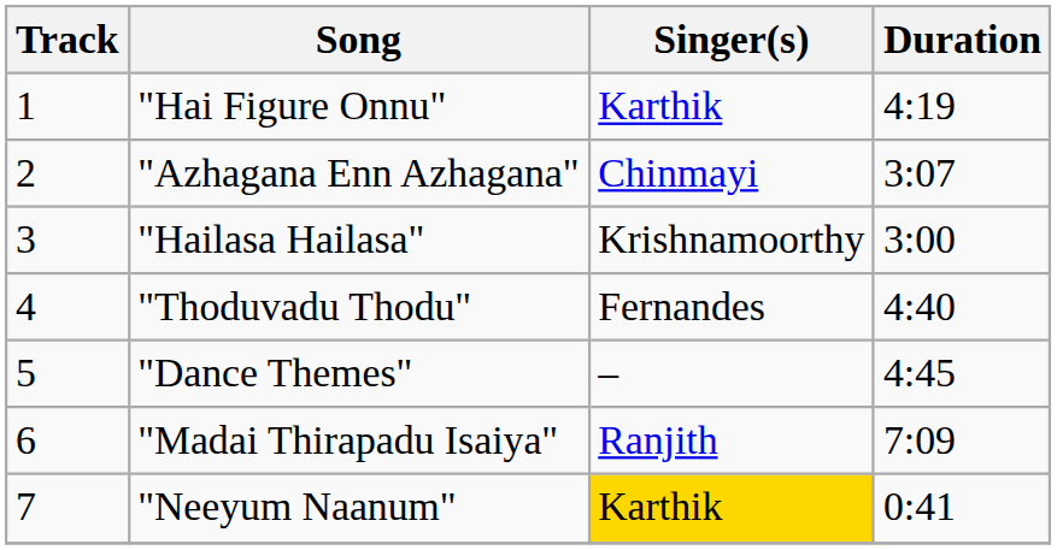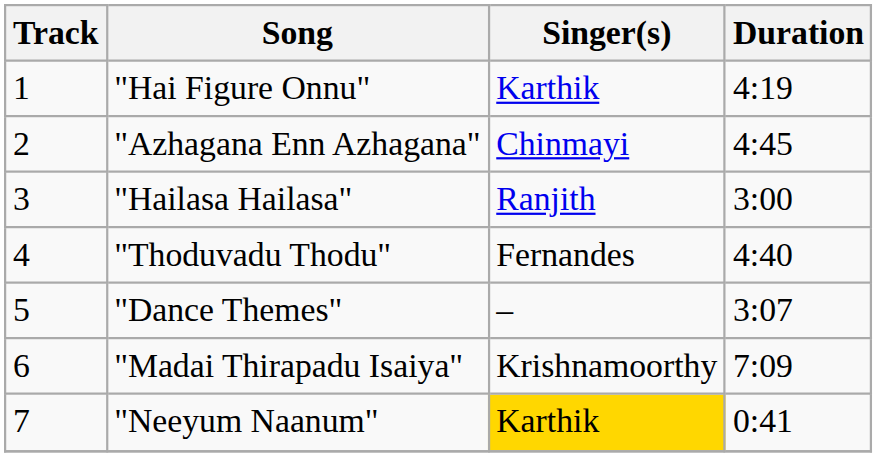 <table class="wikitable" style="font-size:95%;">
 <tr>
 <th>Track</th>
 <th>Song</th>
 <th>Singer(s)</th>
 <th>Duration</th>
 </tr>
 <tr>
 <td>1</td>
 <td>"Hai Figure Onnu"</td>
 <td><a href='#'>Karthik</a></td>
 <td>4:19</td>
 </tr>
 <tr>
 <td>2</td>
 <td>"Azhagana Enn Azhagana"</td>
 <td><a href='#'>Chinmayi</a></td>
-<td>3:07</td>
+<td>4:45</td>
 </tr>
 <tr>
 <td>3</td>
 <td>"Hailasa Hailasa"</td>
-<td>Krishnamoorthy</td>
+<td><a href='#'>Ranjith</a></td>
 <td>3:00</td>
 </tr>
 <tr>
 <td>4</td>
 <td>"Thoduvadu Thodu"</td>
 <td>Fernandes</td>
 <td>4:40</td>
 </tr>
 <tr>
 <td>5</td>
 <td>"Dance Themes"</td>
 <td>–</td>
-<td>4:45</td>
+<td>3:07</td>
 </tr>
 <tr>
 <td>6</td>
 <td>"Madai Thirapadu Isaiya"</td>
-<td><a href='#'>Ranjith</a></td>
+<td>Krishnamoorthy</td>
 <td>7:09</td>
 </tr>
 <tr>
 <td>7</td>
 <td>"Neeyum Naanum"</td>
 <td style="background: gold;">Karthik</td>
 <td>0:41</td>
 </tr>
 <tr>
 </tr>
 </table>
